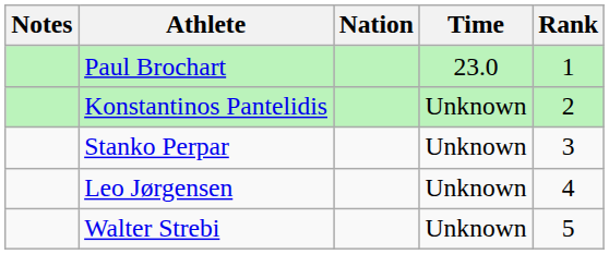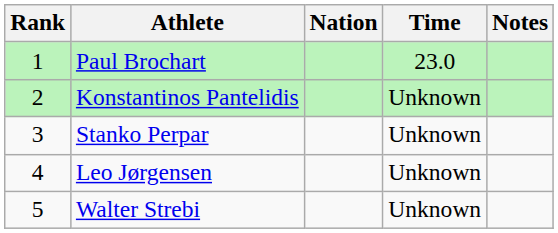 <table class="wikitable sortable" style="text-align:center">
 <tr>
-<th>Notes</th>
+<th>Rank</th>
 <th>Athlete</th>
 <th>Nation</th>
 <th>Time</th>
-<th>Rank</th>
+<th>Notes</th>
 </tr>
 <tr bgcolor=bbf3bb>
-<td></td>
+<td>1</td>
 <td align="left"><a href='#'>Paul Brochart</a></td>
 <td align="left"></td>
 <td>23.0</td>
-<td>1</td>
+<td></td>
 </tr>
 <tr bgcolor=bbf3bb>
-<td></td>
+<td>2</td>
 <td align="left"><a href='#'>Konstantinos Pantelidis</a></td>
 <td align="left"></td>
 <td data-sort-value=30.0>Unknown</td>
-<td>2</td>
+<td></td>
 </tr>
 <tr>
-<td></td>
+<td>3</td>
 <td align="left"><a href='#'>Stanko Perpar</a></td>
 <td align="left"></td>
 <td data-sort-value=30.0>Unknown</td>
-<td>3</td>
+<td></td>
 </tr>
 <tr>
-<td></td>
+<td>4</td>
 <td align="left"><a href='#'>Leo Jørgensen</a></td>
 <td align="left"></td>
 <td data-sort-value=30.0>Unknown</td>
-<td>4</td>
+<td></td>
 </tr>
 <tr>
-<td></td>
+<td>5</td>
 <td align="left"><a href='#'>Walter Strebi</a></td>
 <td align="left"></td>
 <td data-sort-value=30.0>Unknown</td>
-<td>5</td>
+<td></td>
 </tr>
 </table>
